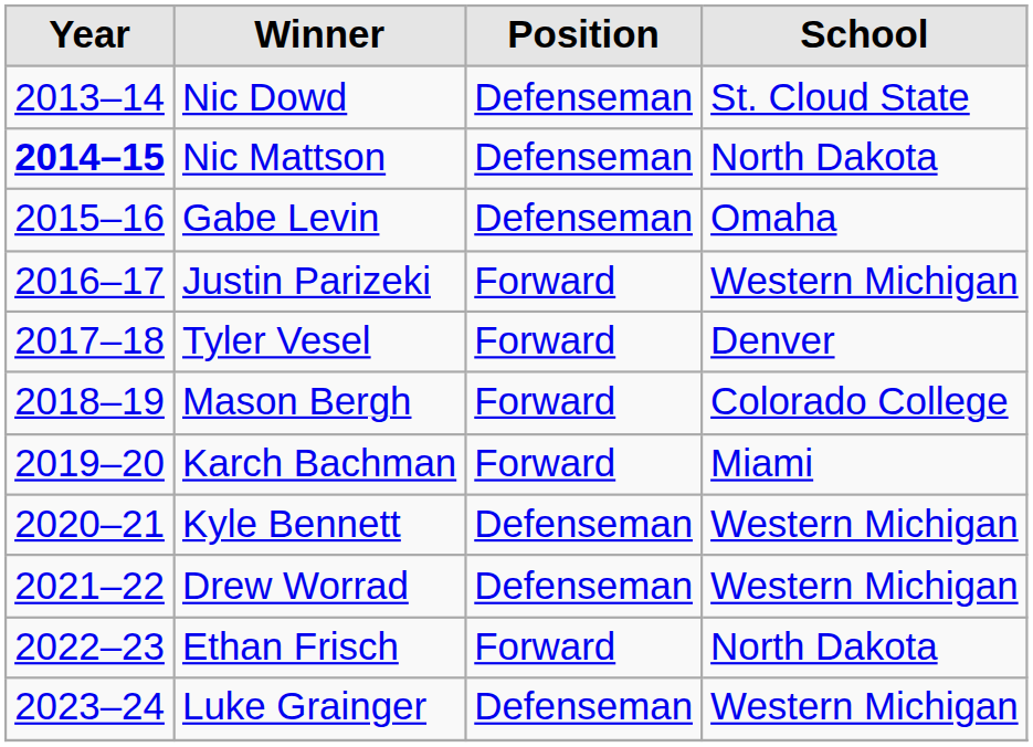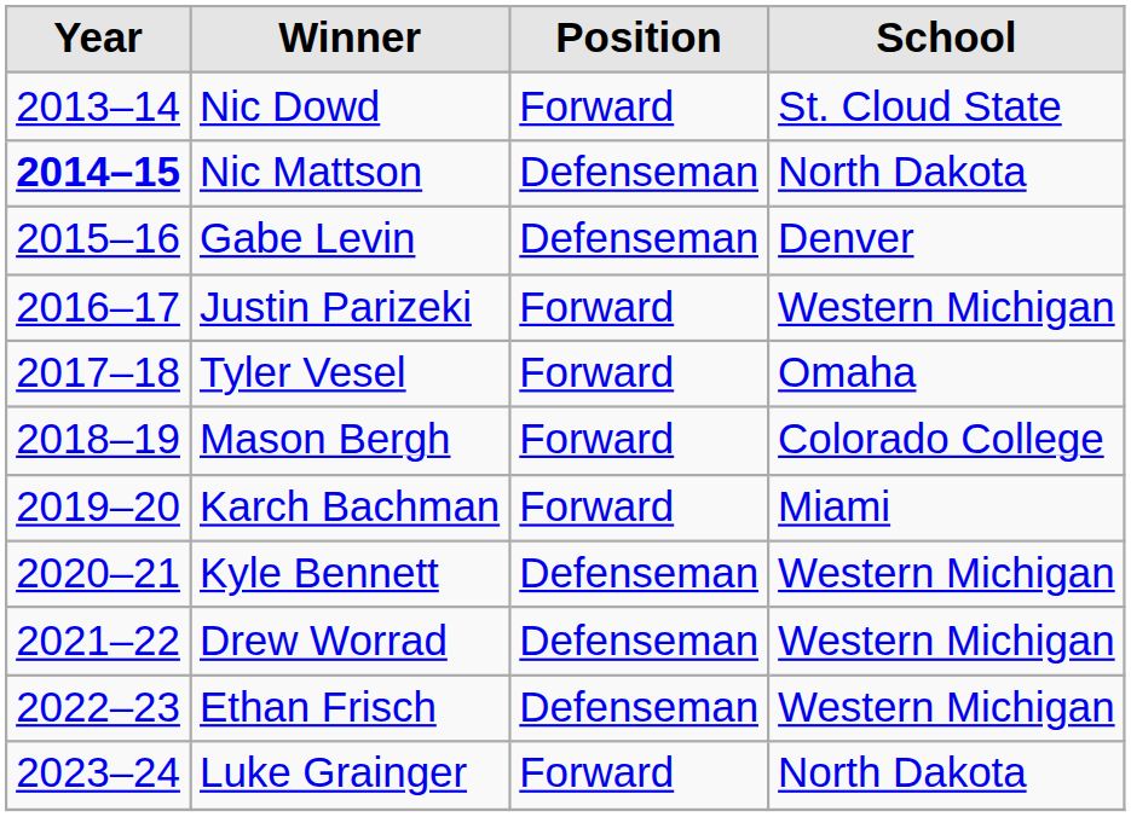 <table class="wikitable sortable">
 <tr>
 <th style="background:#e5e5e5;">Year</th>
 <th style="background:#e5e5e5;">Winner</th>
 <th style="background:#e5e5e5;">Position</th>
 <th style="background:#e5e5e5;">School</th>
 </tr>
 <tr>
 <td><a href='#'>2013–14</a></td>
 <td><a href='#'>Nic Dowd</a></td>
-<td><a href='#'>Defenseman</a></td>
+<td><a href='#'>Forward</a></td>
 <td><a href='#'>St. Cloud State</a></td>
 </tr>
 <tr>
 <td><strong><a href='#'>2014–15</a></strong></td>
 <td><a href='#'>Nic Mattson</a></td>
 <td><a href='#'>Defenseman</a></td>
 <td><a href='#'>North Dakota</a></td>
 </tr>
 <tr>
 <td><a href='#'>2015–16</a></td>
 <td><a href='#'>Gabe Levin</a></td>
 <td><a href='#'>Defenseman</a></td>
-<td><a href='#'>Omaha</a></td>
+<td><a href='#'>Denver</a></td>
 </tr>
 <tr>
 <td><a href='#'>2016–17</a></td>
 <td><a href='#'>Justin Parizeki</a></td>
 <td><a href='#'>Forward</a></td>
 <td><a href='#'>Western Michigan</a></td>
 </tr>
 <tr>
 <td><a href='#'>2017–18</a></td>
 <td><a href='#'>Tyler Vesel</a></td>
 <td><a href='#'>Forward</a></td>
-<td><a href='#'>Denver</a></td>
+<td><a href='#'>Omaha</a></td>
 </tr>
 <tr>
 <td><a href='#'>2018–19</a></td>
 <td><a href='#'>Mason Bergh</a></td>
 <td><a href='#'>Forward</a></td>
 <td><a href='#'>Colorado College</a></td>
 </tr>
 <tr>
 <td><a href='#'>2019–20</a></td>
 <td><a href='#'>Karch Bachman</a></td>
 <td><a href='#'>Forward</a></td>
 <td><a href='#'>Miami</a></td>
 </tr>
 <tr>
 <td><a href='#'>2020–21</a></td>
 <td><a href='#'>Kyle Bennett</a></td>
 <td><a href='#'>Defenseman</a></td>
 <td><a href='#'>Western Michigan</a></td>
 </tr>
 <tr>
 <td><a href='#'>2021–22</a></td>
 <td><a href='#'>Drew Worrad</a></td>
 <td><a href='#'>Defenseman</a></td>
 <td><a href='#'>Western Michigan</a></td>
 </tr>
 <tr>
 <td><a href='#'>2022–23</a></td>
 <td><a href='#'>Ethan Frisch</a></td>
+<td><a href='#'>Defenseman</a></td>
+<td><a href='#'>Western Michigan</a></td>
+</tr>
+<tr>
+<td><a href='#'>2023–24</a></td>
+<td><a href='#'>Luke Grainger</a></td>
 <td><a href='#'>Forward</a></td>
 <td><a href='#'>North Dakota</a></td>
 </tr>
 <tr>
-<td><a href='#'>2023–24</a></td>
-<td><a href='#'>Luke Grainger</a></td>
-<td><a href='#'>Defenseman</a></td>
-<td><a href='#'>Western Michigan</a></td>
-</tr>
-<tr>
 </tr>
 </table>
